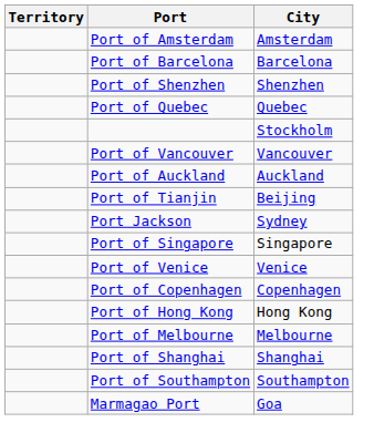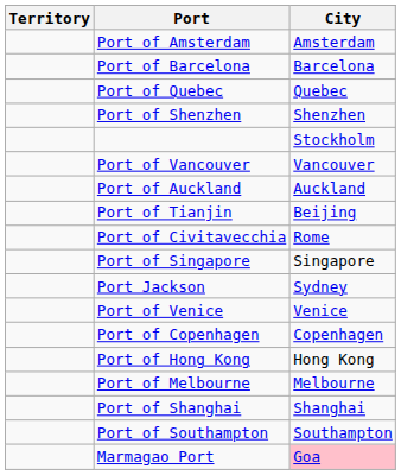 <table class="wikitable">
 <tr>
 <th>Territory</th>
 <th>Port</th>
 <th>City</th>
 </tr>
 <tr>
 <td></td>
 <td><a href='#'>Port of Amsterdam</a></td>
 <td><a href='#'>Amsterdam</a></td>
 </tr>
 <tr>
 <td></td>
 <td><a href='#'>Port of Barcelona</a></td>
 <td><a href='#'>Barcelona</a></td>
 </tr>
 <tr>
 <td></td>
-<td><a href='#'>Port of Shenzhen</a></td>
-<td><a href='#'>Shenzhen</a></td>
+<td><a href='#'>Port of Quebec</a></td>
+<td><a href='#'>Quebec</a></td>
 </tr>
 <tr>
 <td></td>
-<td><a href='#'>Port of Quebec</a></td>
-<td><a href='#'>Quebec</a></td>
+<td><a href='#'>Port of Shenzhen</a></td>
+<td><a href='#'>Shenzhen</a></td>
 </tr>
 <tr>
 <td></td>
 <td></td>
 <td><a href='#'>Stockholm</a></td>
 </tr>
 <tr>
 <td></td>
 <td><a href='#'>Port of Vancouver</a></td>
 <td><a href='#'>Vancouver</a></td>
 </tr>
 <tr>
 <td></td>
 <td><a href='#'>Port of Auckland</a></td>
 <td><a href='#'>Auckland</a></td>
 </tr>
 <tr>
 <td></td>
 <td><a href='#'>Port of Tianjin</a></td>
 <td><a href='#'>Beijing</a></td>
 </tr>
 <tr>
 <td></td>
-<td><a href='#'>Port Jackson</a></td>
-<td><a href='#'>Sydney</a></td>
+<td><a href='#'>Port of Civitavecchia</a></td>
+<td><a href='#'>Rome</a></td>
 </tr>
 <tr>
 <td></td>
 <td><a href='#'>Port of Singapore</a></td>
 <td>Singapore</td>
+</tr>
+<tr>
+<td></td>
+<td><a href='#'>Port Jackson</a></td>
+<td><a href='#'>Sydney</a></td>
 </tr>
 <tr>
 <td></td>
 <td><a href='#'>Port of Venice</a></td>
 <td><a href='#'>Venice</a></td>
 </tr>
 <tr>
 <td></td>
 <td><a href='#'>Port of Copenhagen</a></td>
 <td><a href='#'>Copenhagen</a></td>
 </tr>
 <tr>
 <td></td>
 <td><a href='#'>Port of Hong Kong</a></td>
 <td>Hong Kong</td>
 </tr>
 <tr>
 <td></td>
 <td><a href='#'>Port of Melbourne</a></td>
 <td><a href='#'>Melbourne</a></td>
 </tr>
 <tr>
 <td></td>
 <td><a href='#'>Port of Shanghai</a></td>
 <td><a href='#'>Shanghai</a></td>
 </tr>
 <tr>
 <td></td>
 <td><a href='#'>Port of Southampton</a></td>
 <td><a href='#'>Southampton</a></td>
 </tr>
 <tr>
 <td></td>
 <td><a href='#'>Marmagao Port</a></td>
-<td><a href='#'>Goa</a></td>
+<td style="background: pink;"><a href='#'>Goa</a></td>
 </tr>
 </table>
